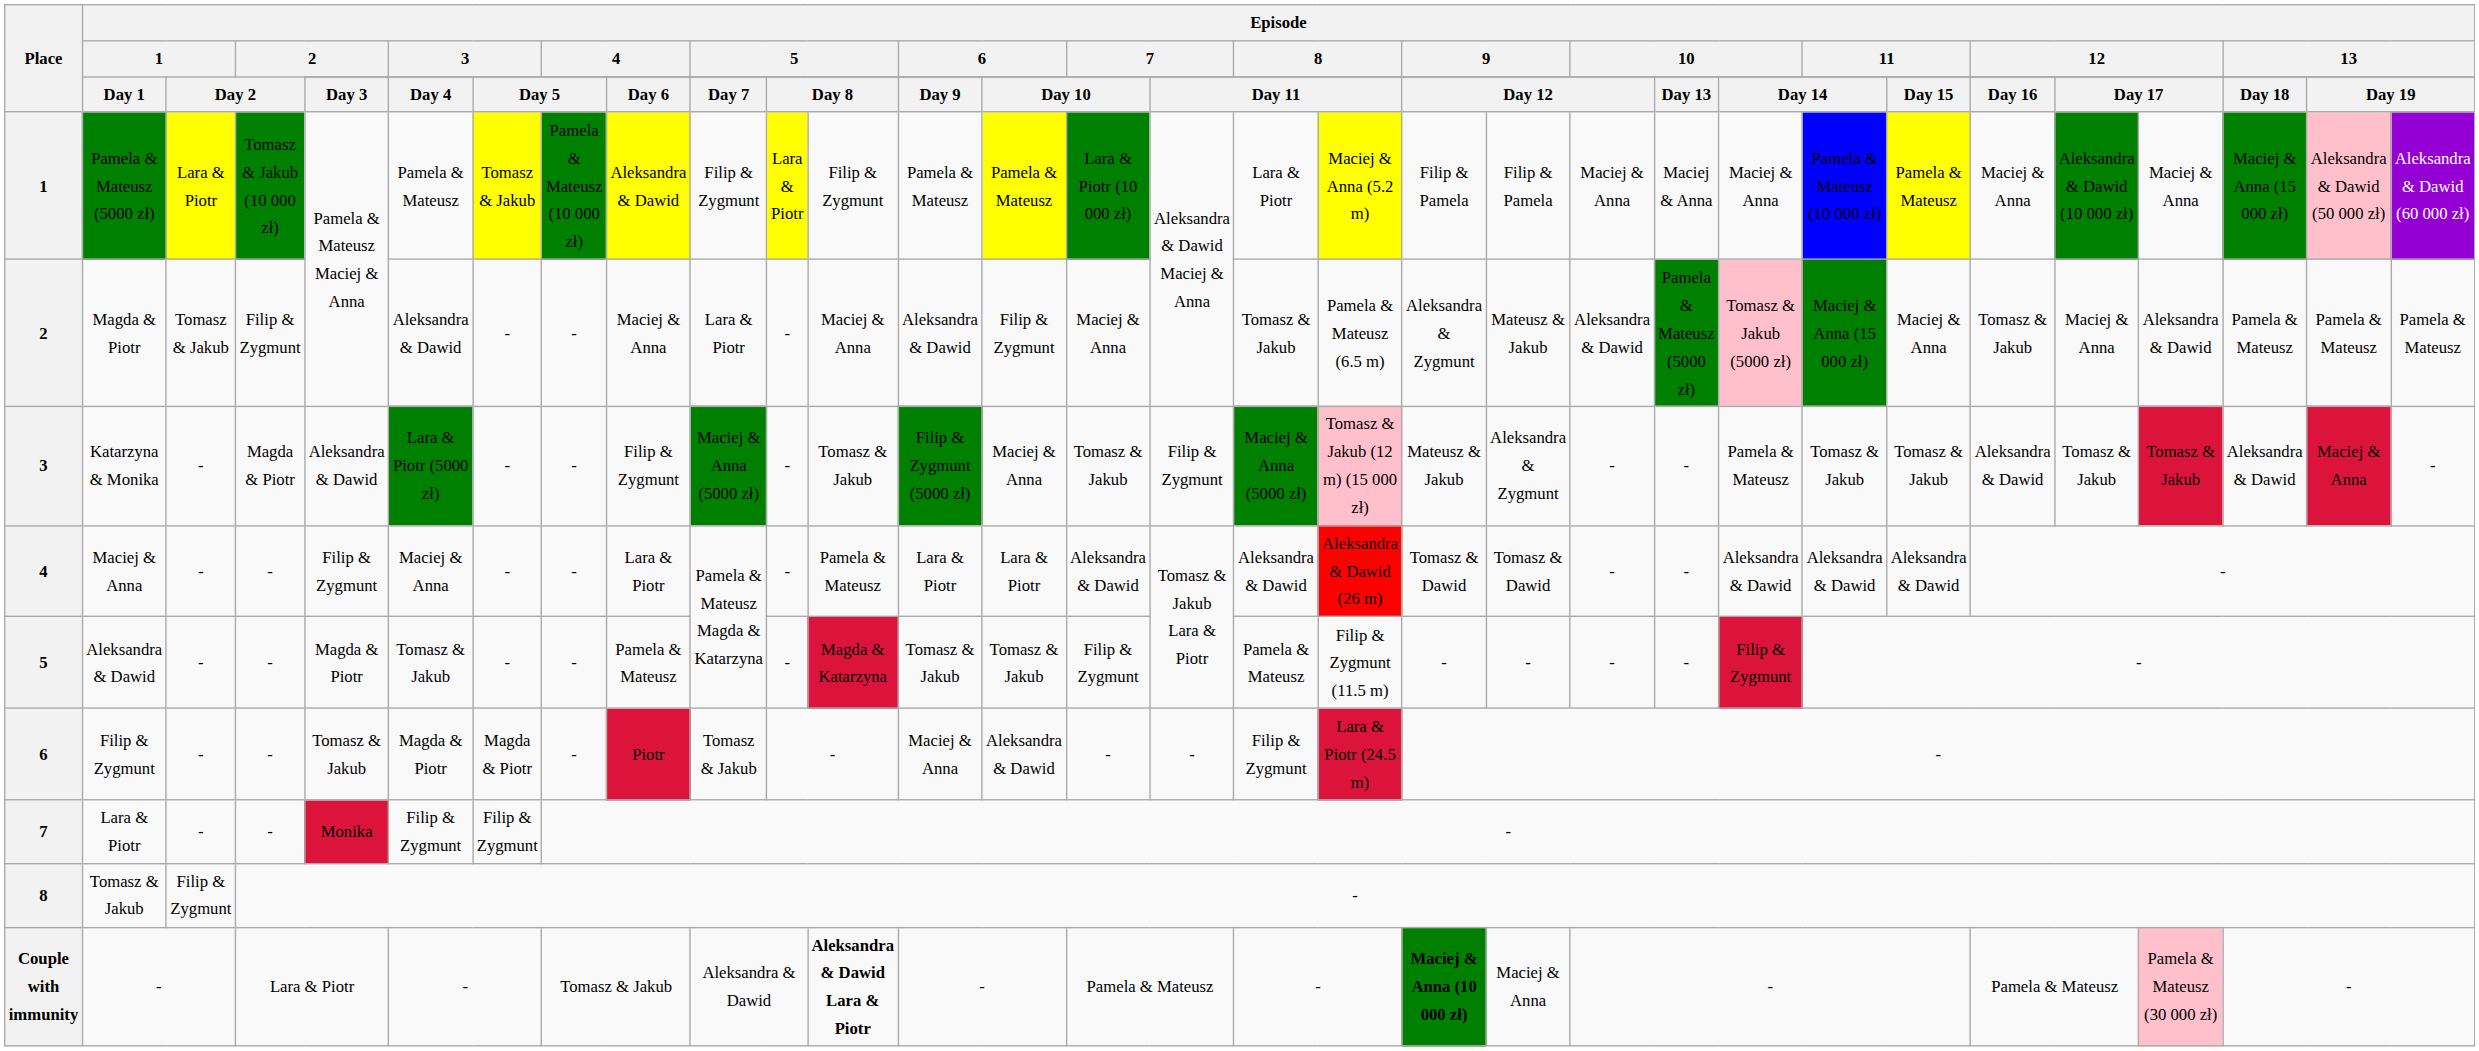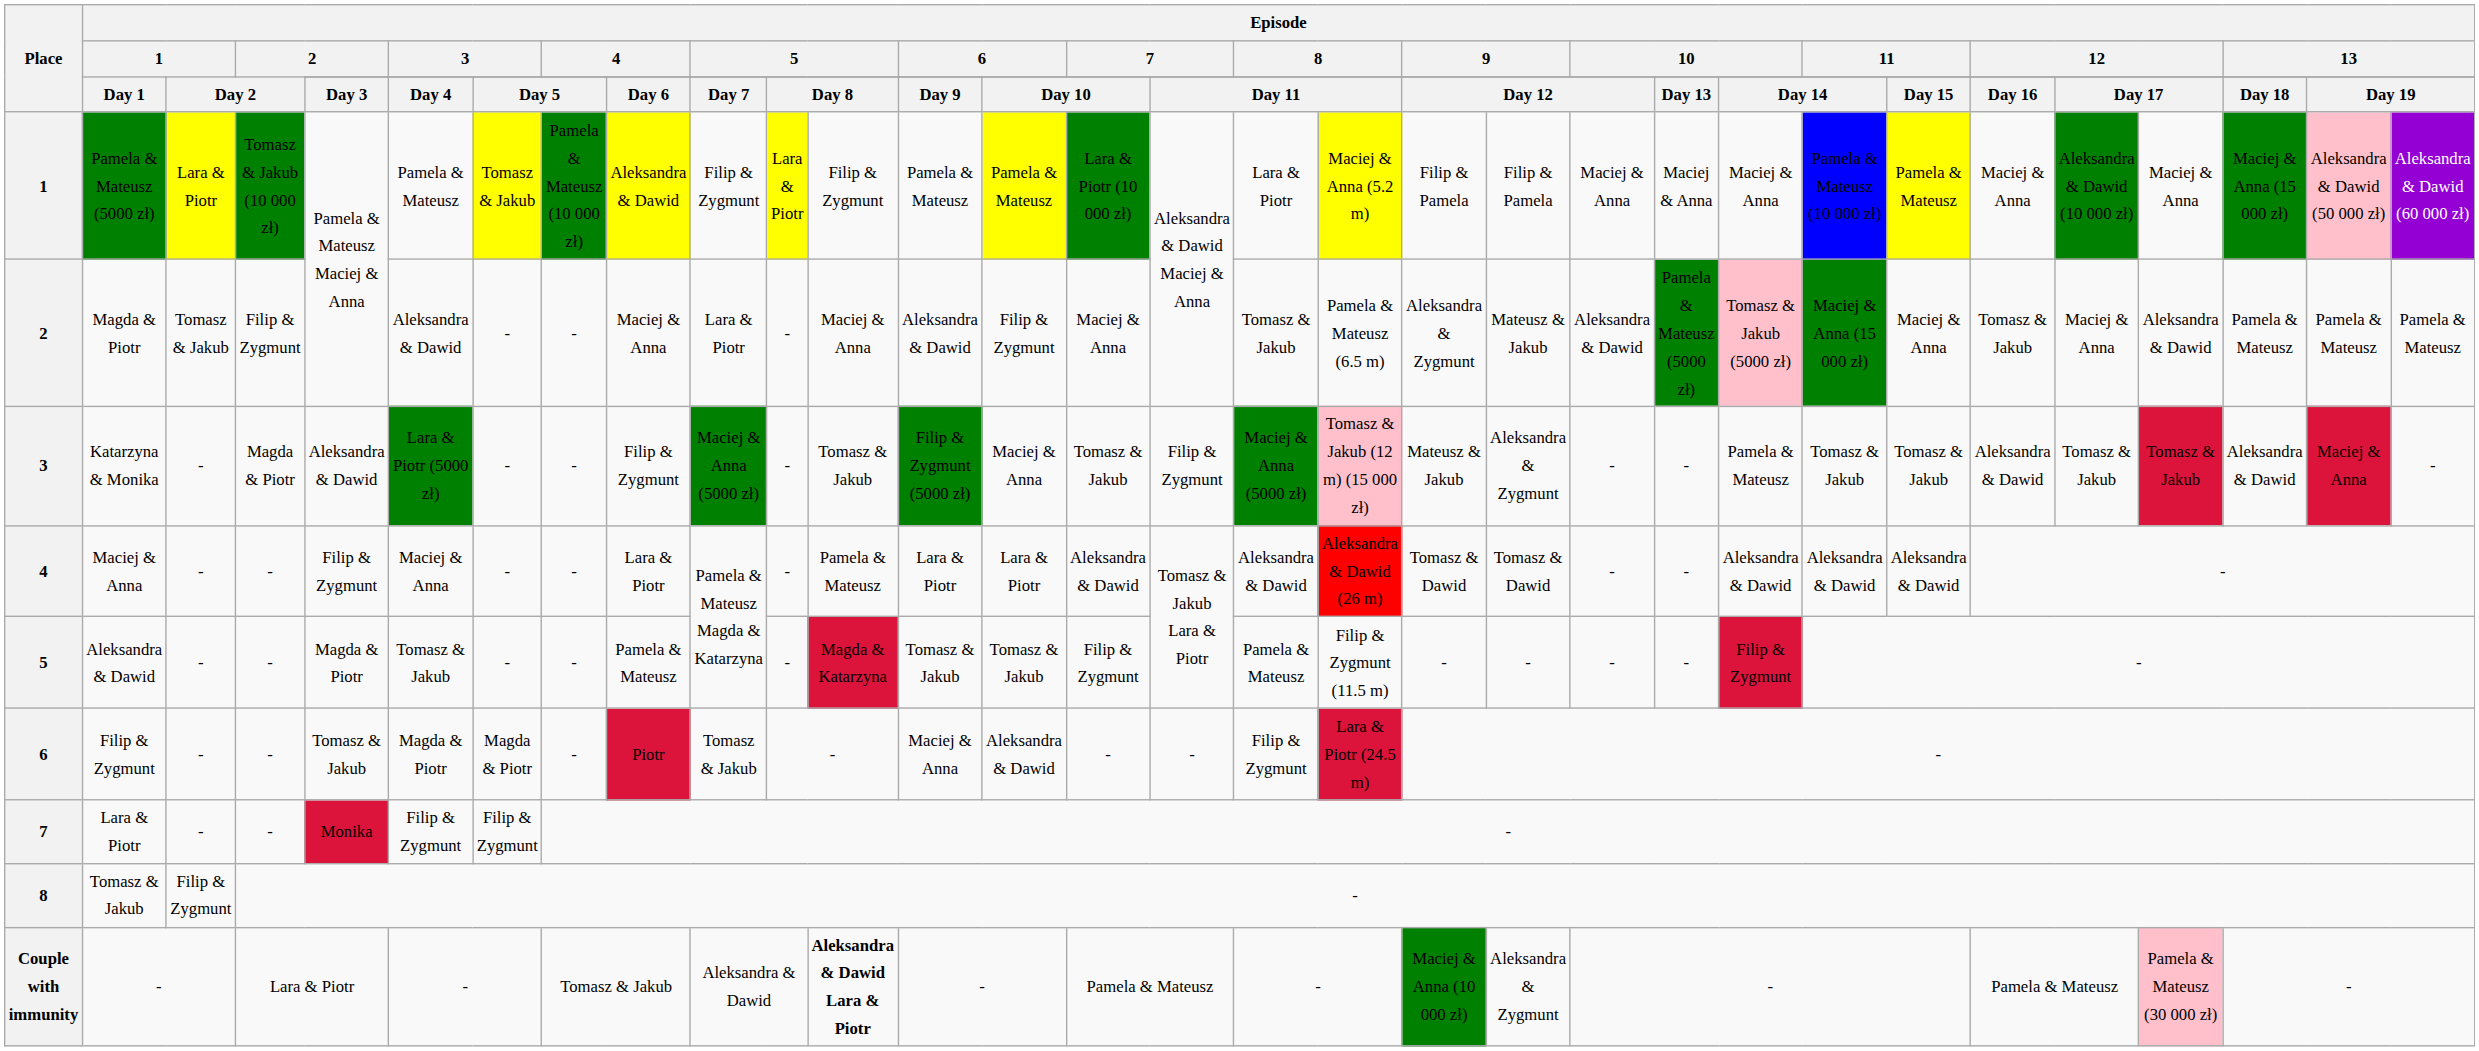 <table class="wikitable" style="text-align: center; font-size: 9pt; line-height:20px;">
 <tr>
 <th rowspan="15">Place</th>
 <th colspan="31">Episode</th>
 </tr>
 <tr>
 <th colspan="2">1</th>
 <th colspan="2">2</th>
 <th colspan="2">3</th>
 <th colspan="2">4</th>
 <th colspan="3">5</th>
 <th colspan="2">6</th>
 <th colspan="2">7</th>
 <th colspan="2">8</th>
 <th colspan="2">9 </th>
 <th colspan="3">10</th>
 <th colspan="2">11</th>
 <th colspan="3">12</th>
 <th colspan="5">13</th>
 </tr>
 <tr>
 <th rowspan="13">Day 1</th>
 <th rowspan="13" colspan="2">Day 2</th>
 </tr>
 <tr>
 <th rowspan="12">Day 3</th>
 </tr>
 <tr>
 <th rowspan="11">Day 4</th>
 <th rowspan="11" colspan="2">Day 5</th>
 </tr>
 <tr>
 <th rowspan="10">Day 6</th>
 </tr>
 <tr>
 <th rowspan="9">Day 7</th>
 <th rowspan="9" colspan="2">Day 8</th>
 </tr>
 <tr>
 <th rowspan="8">Day 9</th>
 </tr>
 <tr>
 <th rowspan="7" colspan="2">Day 10</th>
 <th rowspan="7" colspan="3">Day 11</th>
 </tr>
 <tr>
 <th rowspan="6" colspan="3">Day 12</th>
 </tr>
 <tr>
 <th rowspan="5">Day 13</th>
 <th rowspan="5" colspan="2">Day 14</th>
 </tr>
 <tr>
 <th rowspan="4">Day 15</th>
 </tr>
 <tr>
 <th rowspan="3">Day 16</th>
 <th rowspan="3" colspan="2">Day 17</th>
 </tr>
 <tr>
 <th rowspan="2">Day 18</th>
 </tr>
 <tr>
 <th rowspan="1" colspan="2">Day 19</th>
 </tr>
 <tr>
 <th>1</th>
 <td bgcolor=green>Pamela & Mateusz (5000 zł)</td>
 <td bgcolor=yellow>Lara & Piotr</td>
 <td bgcolor=green>Tomasz & Jakub (10 000 zł)</td>
 <td rowspan="2">Pamela & Mateusz<br> Maciej & Anna</td>
 <td>Pamela & Mateusz</td>
 <td bgcolor=yellow>Tomasz & Jakub</td>
 <td bgcolor=green>Pamela & Mateusz (10 000 zł)</td>
 <td bgcolor=yellow>Aleksandra & Dawid</td>
 <td>Filip & Zygmunt</td>
 <td bgcolor=yellow>Lara & Piotr</td>
 <td>Filip & Zygmunt</td>
 <td>Pamela & Mateusz</td>
 <td bgcolor=yellow>Pamela & Mateusz</td>
 <td bgcolor=green>Lara & Piotr (10 000 zł)</td>
 <td rowspan="2">Aleksandra & Dawid <br> Maciej & Anna</td>
 <td>Lara & Piotr</td>
 <td bgcolor=yellow>Maciej & Anna (5.2 m)</td>
 <td>Filip & Pamela</td>
 <td>Filip & Pamela</td>
 <td>Maciej & Anna</td>
 <td>Maciej & Anna</td>
 <td>Maciej & Anna</td>
 <td bgcolor=blue>Pamela & Mateusz (10 000 zł)</td>
 <td bgcolor=yellow>Pamela & Mateusz</td>
 <td>Maciej & Anna</td>
 <td bgcolor=green>Aleksandra & Dawid (10 000 zł)</td>
 <td>Maciej & Anna</td>
 <td bgcolor=green>Maciej & Anna (15 000 zł)</td>
 <td bgcolor=pink>Aleksandra & Dawid (50 000 zł)</td>
 <td style="background:darkviolet; color:white;">Aleksandra & Dawid (60 000 zł)</td>
 </tr>
 <tr>
 <th>2</th>
 <td>Magda & Piotr</td>
 <td>Tomasz & Jakub</td>
 <td>Filip & Zygmunt</td>
 <td>Aleksandra & Dawid</td>
 <td>-</td>
 <td>-</td>
 <td>Maciej & Anna</td>
 <td>Lara & Piotr</td>
 <td>-</td>
 <td>Maciej & Anna</td>
 <td>Aleksandra & Dawid</td>
 <td>Filip & Zygmunt</td>
 <td>Maciej & Anna</td>
 <td>Tomasz & Jakub</td>
 <td>Pamela & Mateusz (6.5 m)</td>
 <td>Aleksandra & Zygmunt</td>
 <td>Mateusz & Jakub</td>
 <td>Aleksandra & Dawid</td>
 <td bgcolor=green>Pamela & Mateusz (5000 zł)</td>
 <td bgcolor=pink>Tomasz & Jakub (5000 zł)</td>
 <td bgcolor=green>Maciej & Anna (15 000 zł)</td>
 <td>Maciej & Anna</td>
 <td>Tomasz & Jakub</td>
 <td>Maciej & Anna</td>
 <td>Aleksandra & Dawid</td>
 <td>Pamela & Mateusz</td>
 <td>Pamela & Mateusz</td>
 <td>Pamela & Mateusz</td>
 </tr>
 <tr>
 <th>3</th>
 <td>Katarzyna & Monika</td>
 <td>-</td>
 <td>Magda & Piotr</td>
 <td>Aleksandra & Dawid</td>
 <td bgcolor=green>Lara & Piotr (5000 zł)</td>
 <td>-</td>
 <td>-</td>
 <td>Filip & Zygmunt</td>
 <td bgcolor=green>Maciej & Anna (5000 zł)</td>
 <td>-</td>
 <td>Tomasz & Jakub</td>
 <td bgcolor=green>Filip & Zygmunt (5000 zł)</td>
 <td>Maciej & Anna</td>
 <td>Tomasz & Jakub</td>
 <td>Filip & Zygmunt</td>
 <td bgcolor=green>Maciej & Anna (5000 zł)</td>
 <td bgcolor=pink>Tomasz & Jakub (12 m) (15 000 zł)</td>
 <td>Mateusz & Jakub</td>
 <td>Aleksandra & Zygmunt</td>
 <td>-</td>
 <td>-</td>
 <td>Pamela & Mateusz</td>
 <td>Tomasz & Jakub</td>
 <td>Tomasz & Jakub</td>
 <td>Aleksandra & Dawid</td>
 <td>Tomasz & Jakub</td>
 <td bgcolor=crimson>Tomasz & Jakub</td>
 <td>Aleksandra & Dawid</td>
 <td bgcolor=crimson>Maciej & Anna</td>
 <td>-</td>
 </tr>
 <tr>
 <th>4</th>
 <td>Maciej & Anna</td>
 <td>-</td>
 <td>-</td>
 <td>Filip & Zygmunt</td>
 <td>Maciej & Anna</td>
 <td>-</td>
 <td>-</td>
 <td>Lara & Piotr</td>
 <td rowspan="2">Pamela & Mateusz <br> Magda & Katarzyna</td>
 <td>-</td>
 <td>Pamela & Mateusz</td>
 <td>Lara & Piotr</td>
 <td>Lara & Piotr</td>
 <td>Aleksandra & Dawid</td>
 <td rowspan="2">Tomasz & Jakub <br> Lara & Piotr</td>
 <td>Aleksandra & Dawid</td>
 <td bgcolor=red>Aleksandra & Dawid (26 m)</td>
 <td>Tomasz & Dawid</td>
 <td>Tomasz & Dawid</td>
 <td>-</td>
 <td>-</td>
 <td>Aleksandra & Dawid</td>
 <td>Aleksandra & Dawid</td>
 <td>Aleksandra & Dawid</td>
 <td colspan="6">-</td>
 </tr>
 <tr>
 <th>5</th>
 <td>Aleksandra & Dawid</td>
 <td>-</td>
 <td>-</td>
 <td>Magda & Piotr</td>
 <td>Tomasz & Jakub</td>
 <td>-</td>
 <td>-</td>
 <td>Pamela & Mateusz</td>
 <td>-</td>
 <td bgcolor=crimson>Magda & Katarzyna</td>
 <td>Tomasz & Jakub</td>
 <td>Tomasz & Jakub</td>
 <td>Filip & Zygmunt</td>
 <td>Pamela & Mateusz</td>
 <td>Filip & Zygmunt (11.5 m)</td>
 <td>-</td>
 <td>-</td>
 <td>-</td>
 <td>-</td>
 <td bgcolor=crimson>Filip & Zygmunt</td>
 <td colspan="8">-</td>
 </tr>
 <tr>
 <th>6</th>
 <td>Filip & Zygmunt</td>
 <td>-</td>
 <td>-</td>
 <td>Tomasz & Jakub</td>
 <td>Magda & Piotr</td>
 <td>Magda & Piotr</td>
 <td>-</td>
 <td bgcolor=crimson>Piotr</td>
 <td>Tomasz & Jakub</td>
 <td colspan="2">-</td>
 <td>Maciej & Anna</td>
 <td>Aleksandra & Dawid</td>
 <td>-</td>
 <td>-</td>
 <td>Filip & Zygmunt</td>
 <td bgcolor=crimson>Lara & Piotr (24.5 m)</td>
 <td colspan="13">-</td>
 </tr>
 <tr>
 <th>7</th>
 <td>Lara & Piotr</td>
 <td>-</td>
 <td>-</td>
 <td bgcolor=crimson>Monika</td>
 <td>Filip & Zygmunt</td>
 <td>Filip & Zygmunt</td>
 <td colspan="24">-</td>
 </tr>
 <tr>
 <th>8</th>
 <td>Tomasz & Jakub</td>
 <td>Filip & Zygmunt</td>
 <td colspan="28">-</td>
 </tr>
 <tr>
 <th>Couple with immunity</th>
 <td colspan="2">-</td>
 <td colspan="2">Lara & Piotr</td>
 <td colspan="2">-</td>
 <td colspan="2">Tomasz & Jakub</td>
 <td colspan="2">Aleksandra & Dawid</td>
 <td><strong>Aleksandra & Dawid <br> Lara & Piotr</strong></td>
 <td colspan="2">-</td>
 <td colspan="2">Pamela & Mateusz</td>
 <td colspan="2">-</td>
-<td bgcolor=green><strong>Maciej & Anna (10 000 zł)</strong></td>
-<td>Maciej & Anna</td>
+<td bgcolor=green>Maciej & Anna (10 000 zł)</td>
+<td>Aleksandra & Zygmunt</td>
 <td colspan="5">-</td>
 <td colspan="2">Pamela & Mateusz</td>
 <td bgcolor=pink>Pamela & Mateusz (30 000 zł)</td>
 <td colspan="3">-</td>
 </tr>
 </table>
